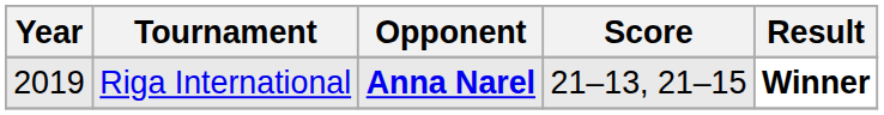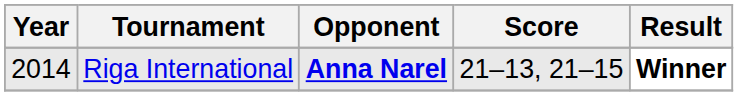 <table class="sortable wikitable" style="font-size: 90%;">
 <tr>
 <th>Year</th>
 <th>Tournament</th>
 <th>Opponent</th>
 <th>Score</th>
 <th>Result</th>
 </tr>
 <tr>
 </tr>
 <tr style="background:#E9E9E9">
-<td align="center">2019</td>
+<td align="center">2014</td>
 <td align="left"><a href='#'>Riga International</a></td>
 <td align="left"><strong> <a href='#'>Anna Narel</a></strong></td>
 <td align="left">21–13, 21–15</td>
 <td style="text-align:left; background:white"> <strong>Winner</strong></td>
 </tr>
 <tr>
 </tr>
 </table>
